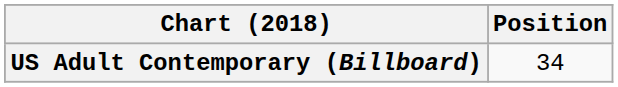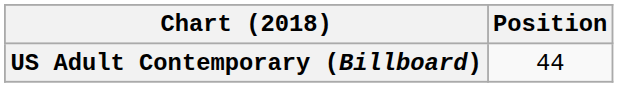 <table class="wikitable plainrowheaders" style="text-align:center">
 <tr>
 <th scope="col">Chart (2018)</th>
 <th scope="col">Position</th>
 </tr>
 <tr>
 <th scope="row">US Adult Contemporary (<em>Billboard</em>)</th>
-<td>34</td>
+<td>44</td>
 </tr>
 </table>
